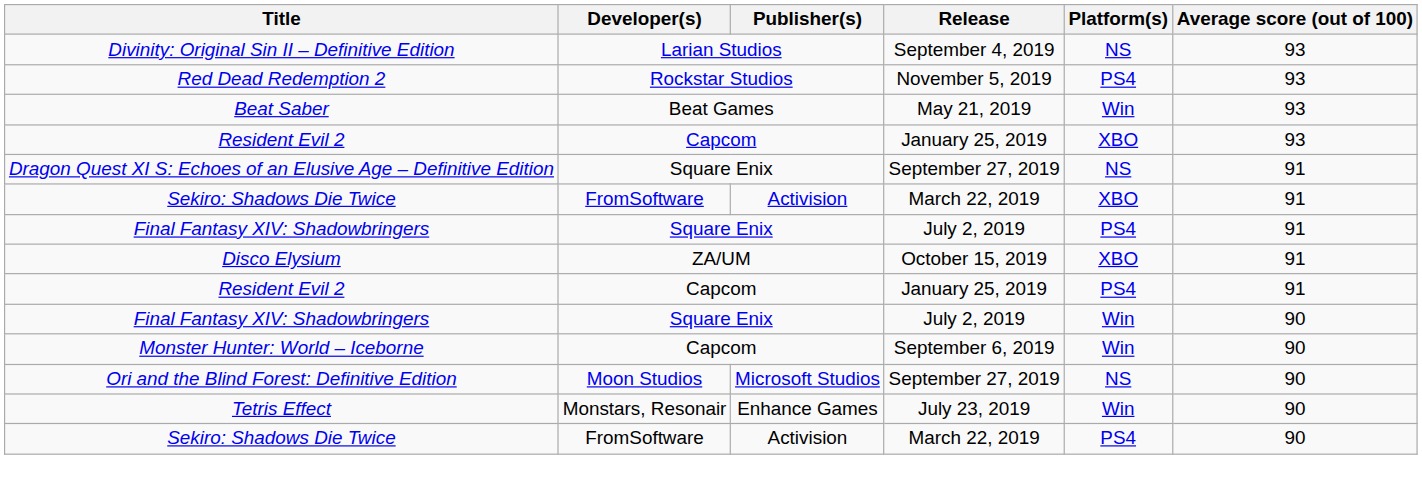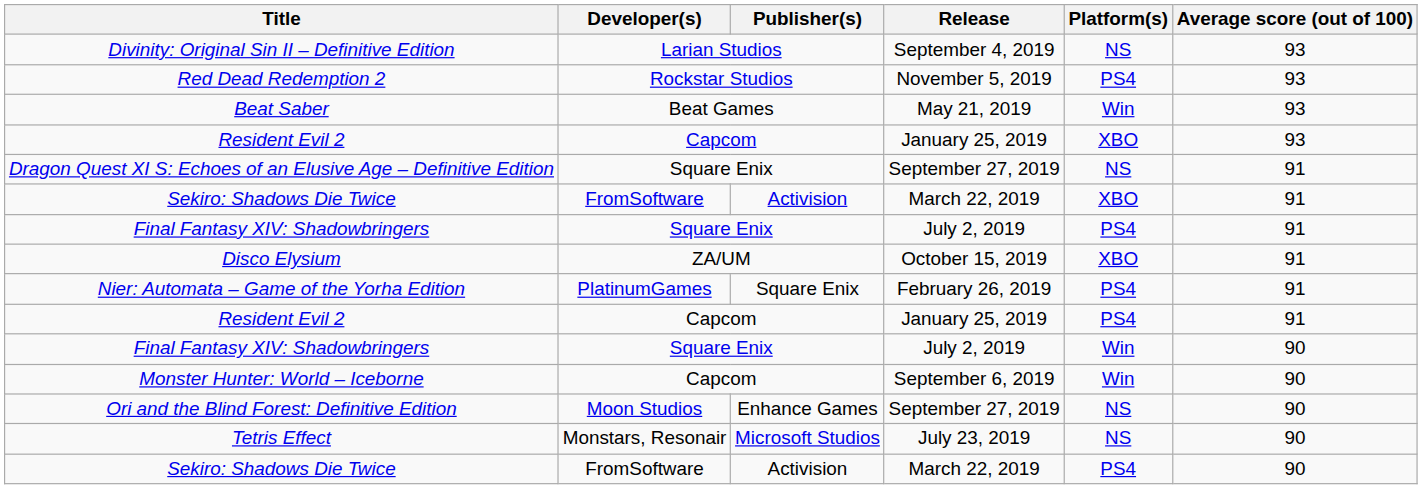 <table class="wikitable sortable" style="text-align:center;">
 <tr>
 <th>Title</th>
 <th>Developer(s)</th>
 <th>Publisher(s)</th>
 <th>Release</th>
 <th>Platform(s)</th>
 <th>Average score (out of 100)</th>
 </tr>
 <tr>
 <td><em><a href='#'>Divinity: Original Sin II – Definitive Edition</a></em></td>
 <td colspan="2"><a href='#'>Larian Studios</a></td>
 <td>September 4, 2019</td>
 <td><a href='#'>NS</a></td>
 <td>93</td>
 </tr>
 <tr>
 <td><em><a href='#'>Red Dead Redemption 2</a></em></td>
 <td colspan="2"><a href='#'>Rockstar Studios</a></td>
 <td>November 5, 2019</td>
 <td><a href='#'>PS4</a></td>
 <td>93</td>
 </tr>
 <tr>
 <td><em><a href='#'>Beat Saber</a></em></td>
 <td colspan="2">Beat Games</td>
 <td>May 21, 2019</td>
 <td><a href='#'>Win</a></td>
 <td>93</td>
 </tr>
 <tr>
 <td><em><a href='#'>Resident Evil 2</a></em></td>
 <td colspan="2"><a href='#'>Capcom</a></td>
 <td>January 25, 2019</td>
 <td><a href='#'>XBO</a></td>
 <td>93</td>
 </tr>
 <tr>
 <td><em><a href='#'>Dragon Quest XI S: Echoes of an Elusive Age – Definitive Edition</a></em></td>
 <td colspan="2">Square Enix</td>
 <td>September 27, 2019</td>
 <td><a href='#'>NS</a></td>
 <td>91</td>
 </tr>
 <tr>
 <td><em><a href='#'>Sekiro: Shadows Die Twice</a></em></td>
 <td><a href='#'>FromSoftware</a></td>
 <td><a href='#'>Activision</a></td>
 <td>March 22, 2019</td>
 <td><a href='#'>XBO</a></td>
 <td>91</td>
 </tr>
 <tr>
 <td><em><a href='#'>Final Fantasy XIV: Shadowbringers</a></em></td>
 <td colspan="2"><a href='#'>Square Enix</a></td>
 <td>July 2, 2019</td>
 <td><a href='#'>PS4</a></td>
 <td>91</td>
 </tr>
 <tr>
 <td><em><a href='#'>Disco Elysium</a></em></td>
 <td colspan="2">ZA/UM</td>
 <td>October 15, 2019</td>
 <td><a href='#'>XBO</a></td>
 <td>91</td>
 </tr>
 <tr>
+<td><em><a href='#'>Nier: Automata – Game of the Yorha Edition</a></em></td>
+<td><a href='#'>PlatinumGames</a></td>
+<td>Square Enix</td>
+<td>February 26, 2019</td>
+<td><a href='#'>PS4</a></td>
+<td>91</td>
+</tr>
+<tr>
 <td><em><a href='#'>Resident Evil 2</a></em></td>
 <td colspan="2">Capcom</td>
 <td>January 25, 2019</td>
 <td><a href='#'>PS4</a></td>
 <td>91</td>
 </tr>
 <tr>
 <td><em><a href='#'>Final Fantasy XIV: Shadowbringers</a></em></td>
 <td colspan="2"><a href='#'>Square Enix</a></td>
 <td>July 2, 2019</td>
 <td><a href='#'>Win</a></td>
 <td>90</td>
 </tr>
 <tr>
 <td><em><a href='#'>Monster Hunter: World – Iceborne</a></em></td>
 <td colspan="2">Capcom</td>
 <td>September 6, 2019</td>
 <td><a href='#'>Win</a></td>
 <td>90</td>
 </tr>
 <tr>
 <td><a href='#'><em>Ori and the Blind Forest: Definitive Edition</em></a></td>
 <td><a href='#'>Moon Studios</a></td>
-<td><a href='#'>Microsoft Studios</a></td>
+<td>Enhance Games</td>
 <td>September 27, 2019</td>
 <td><a href='#'>NS</a></td>
 <td>90</td>
 </tr>
 <tr>
 <td><em><a href='#'>Tetris Effect</a></em></td>
 <td>Monstars, Resonair</td>
-<td>Enhance Games</td>
+<td><a href='#'>Microsoft Studios</a></td>
 <td>July 23, 2019</td>
-<td><a href='#'>Win</a></td>
+<td><a href='#'>NS</a></td>
 <td>90</td>
 </tr>
 <tr>
 <td><em><a href='#'>Sekiro: Shadows Die Twice</a></em></td>
 <td>FromSoftware</td>
 <td>Activision</td>
 <td>March 22, 2019</td>
 <td><a href='#'>PS4</a></td>
 <td>90</td>
 </tr>
 </table>
